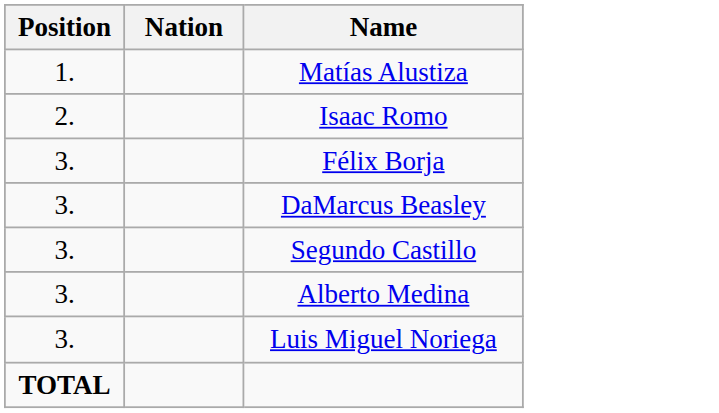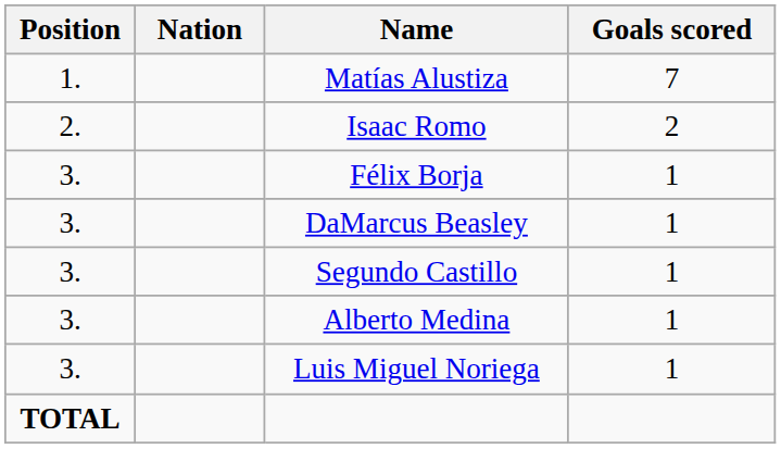 <table class="wikitable" style="font-size: 95%; text-align: center;">
 <tr>
 <th width=60>Position</th>
 <th width=60>Nation</th>
 <th width=150>Name</th>
+<th width=100>Goals scored</th>
 </tr>
 <tr>
 <td>1.</td>
 <td></td>
 <td><a href='#'>Matías Alustiza</a></td>
+<td>7</td>
 </tr>
 <tr>
 <td>2.</td>
 <td></td>
 <td><a href='#'>Isaac Romo</a></td>
+<td>2</td>
 </tr>
 <tr>
 <td>3.</td>
 <td></td>
 <td><a href='#'>Félix Borja</a></td>
+<td>1</td>
 </tr>
 <tr>
 <td>3.</td>
 <td></td>
 <td><a href='#'>DaMarcus Beasley</a></td>
+<td>1</td>
 </tr>
 <tr>
 <td>3.</td>
 <td></td>
 <td><a href='#'>Segundo Castillo</a></td>
+<td>1</td>
 </tr>
 <tr>
 <td>3.</td>
 <td></td>
 <td><a href='#'>Alberto Medina</a></td>
+<td>1</td>
 </tr>
 <tr>
 <td>3.</td>
 <td></td>
 <td><a href='#'>Luis Miguel Noriega</a></td>
+<td>1</td>
 </tr>
 <tr>
 <td><strong>TOTAL</strong></td>
 <td></td>
 <td></td>
+<td></td>
 </tr>
 </table>
